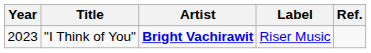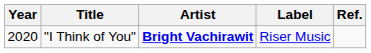 <table class="wikitable">
 <tr>
 <th>Year</th>
 <th>Title</th>
 <th>Artist</th>
 <th>Label</th>
 <th>Ref.</th>
 </tr>
 <tr>
-<td>2023</td>
+<td>2020</td>
 <td>"I Think of You"</td>
 <td><strong><a href='#'> Bright Vachirawit</a></strong></td>
 <td><a href='#'>Riser Music</a></td>
 <td><br></td>
 </tr>
 </table>
